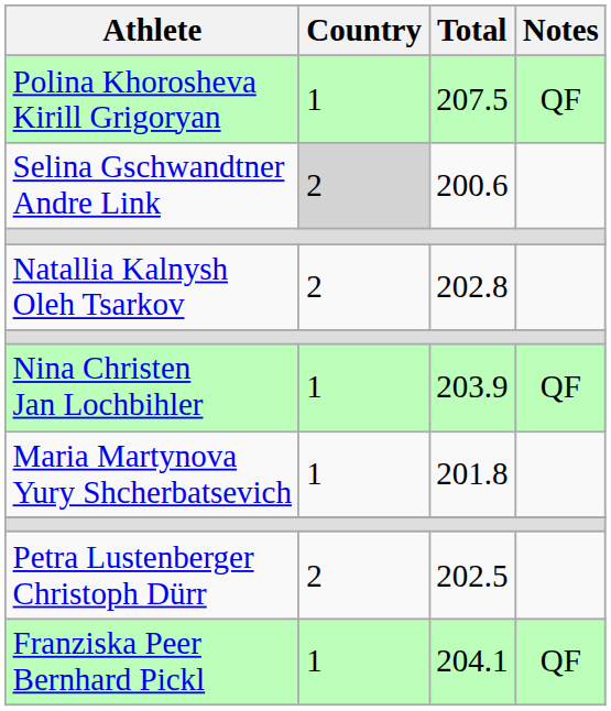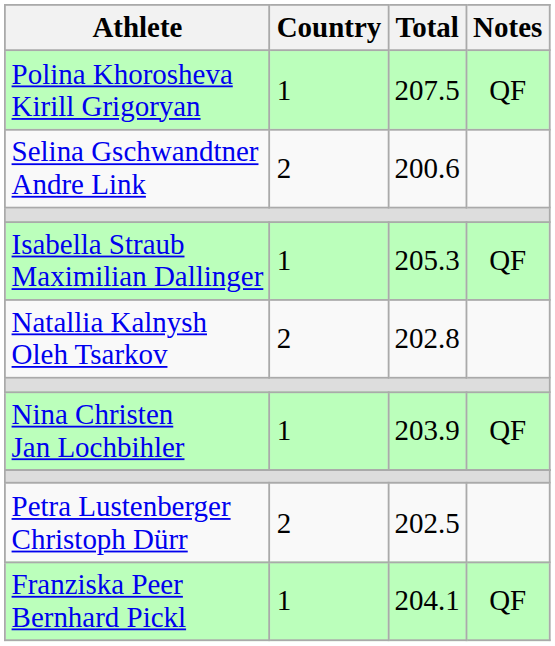 <table class="wikitable" style="text-align:center">
 <tr>
 <th>Athlete</th>
 <th>Country</th>
 <th>Total</th>
 <th>Notes</th>
 </tr>
 <tr bgcolor=bbffbb>
 <td align=left><a href='#'>Polina Khorosheva</a><br><a href='#'>Kirill Grigoryan</a></td>
 <td align=left> 1</td>
 <td>207.5</td>
 <td>QF</td>
 </tr>
 <tr>
 <td align=left><a href='#'>Selina Gschwandtner</a><br><a href='#'>Andre Link</a></td>
-<td align=left style="background: lightgrey;"> 2</td>
+<td align=left> 2</td>
 <td>200.6</td>
 <td></td>
 </tr>
 <tr bgcolor=#DDDDDD>
 <td colspan=4></td>
+</tr>
+<tr bgcolor=bbffbb>
+<td align=left><a href='#'>Isabella Straub</a><br><a href='#'>Maximilian Dallinger</a></td>
+<td align=left> 1</td>
+<td>205.3</td>
+<td>QF</td>
 </tr>
 <tr>
 <td align=left><a href='#'>Natallia Kalnysh</a><br><a href='#'>Oleh Tsarkov</a></td>
 <td align=left> 2</td>
 <td>202.8</td>
 <td></td>
 </tr>
 <tr bgcolor=#DDDDDD>
 <td colspan=4></td>
 </tr>
 <tr bgcolor=bbffbb>
 <td align=left><a href='#'>Nina Christen</a><br><a href='#'>Jan Lochbihler</a></td>
 <td align=left> 1</td>
 <td>203.9</td>
 <td>QF</td>
-</tr>
-<tr>
-<td align=left><a href='#'>Maria Martynova</a><br><a href='#'>Yury Shcherbatsevich</a></td>
-<td align=left> 1</td>
-<td>201.8</td>
-<td></td>
 </tr>
 <tr>
 </tr>
 <tr bgcolor=#DDDDDD>
 <td colspan=4></td>
 </tr>
 <tr>
 <td align=left><a href='#'>Petra Lustenberger</a><br><a href='#'>Christoph Dürr</a></td>
 <td align=left> 2</td>
 <td>202.5</td>
 <td></td>
 </tr>
 <tr bgcolor=bbffbb>
 <td align=left><a href='#'>Franziska Peer</a><br><a href='#'>Bernhard Pickl</a></td>
 <td align=left> 1</td>
 <td>204.1</td>
 <td>QF</td>
 </tr>
 </table>
